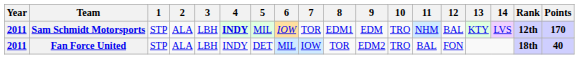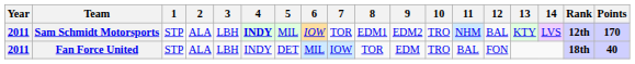 <table class="wikitable" style="text-align:center; font-size:90%">
 <tr>
 <th>Year</th>
 <th>Team</th>
 <th>1</th>
 <th>2</th>
 <th>3</th>
 <th>4</th>
 <th>5</th>
 <th>6</th>
 <th>7</th>
 <th>8</th>
 <th>9</th>
 <th>10</th>
 <th>11</th>
 <th>12</th>
 <th>13</th>
 <th>14</th>
 <th>Rank</th>
 <th>Points</th>
 </tr>
 <tr>
 <th><a href='#'>2011</a></th>
 <th><a href='#'>Sam Schmidt Motorsports</a></th>
 <td><a href='#'>STP</a></td>
 <td><a href='#'>ALA</a></td>
 <td><a href='#'>LBH</a></td>
 <td style="background:#DFFFDF;"><strong><a href='#'>INDY</a></strong><br></td>
 <td style="background:#DFFFDF;"><a href='#'>MIL</a><br></td>
 <td style="background:#FFDF9F;"><em><a href='#'>IOW</a></em><br></td>
 <td><a href='#'>TOR</a></td>
 <td><a href='#'>EDM1</a></td>
-<td><a href='#'>EDM</a></td>
+<td><a href='#'>EDM2</a></td>
 <td><a href='#'>TRO</a></td>
 <td style="background:#CFEAFF;"><a href='#'>NHM</a><br></td>
 <td><a href='#'>BAL</a></td>
 <td style="background:#DFFFDF;"><a href='#'>KTY</a><br></td>
 <td style="background:#EFCFFF;"><a href='#'>LVS</a><br></td>
 <th style="background:#CFCFFF;">12th</th>
 <th style="background:#CFCFFF;">170</th>
 </tr>
 <tr>
 <th><a href='#'>2011</a></th>
 <th><a href='#'>Fan Force United</a></th>
 <td><a href='#'>STP</a></td>
 <td><a href='#'>ALA</a></td>
 <td><a href='#'>LBH</a></td>
 <td><a href='#'>INDY</a></td>
 <td><a href='#'>DET</a></td>
 <td style="background:#CFEAFF;"><a href='#'>MIL</a><br></td>
 <td style="background:#CFEAFF;"><a href='#'>IOW</a><br></td>
 <td><a href='#'>TOR</a></td>
-<td><a href='#'>EDM2</a></td>
+<td><a href='#'>EDM</a></td>
 <td><a href='#'>TRO</a></td>
 <td><a href='#'>BAL</a></td>
 <td><a href='#'>FON</a></td>
 <td colspan=2></td>
 <th style="background:#CFCFFF;">18th</th>
 <th style="background:#CFCFFF;">40</th>
 </tr>
 </table>
